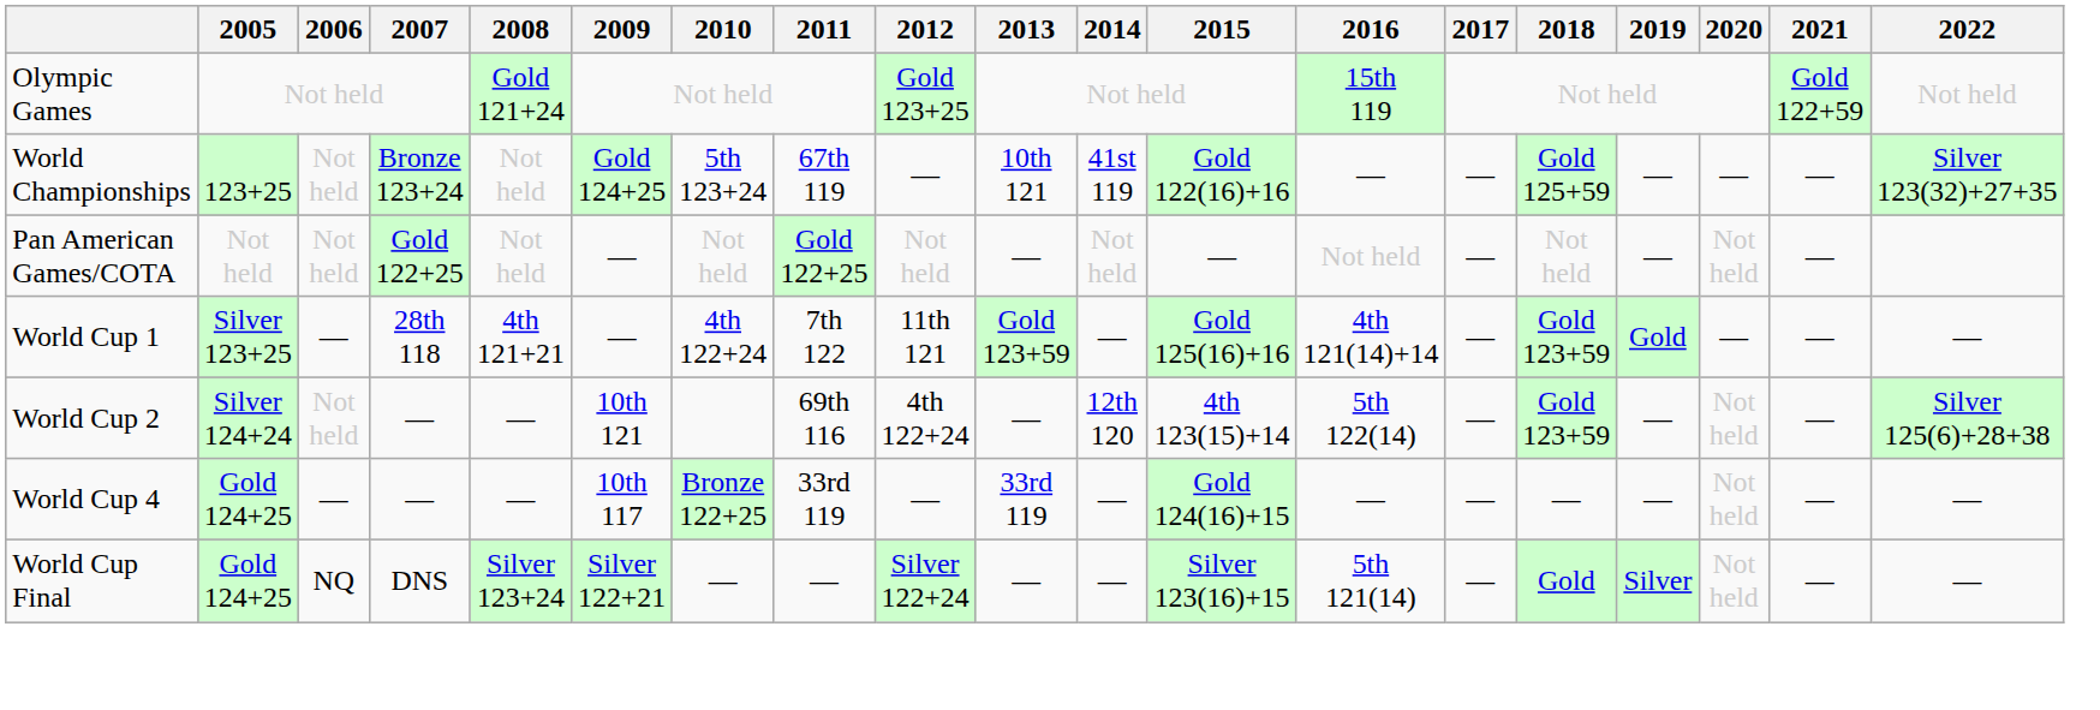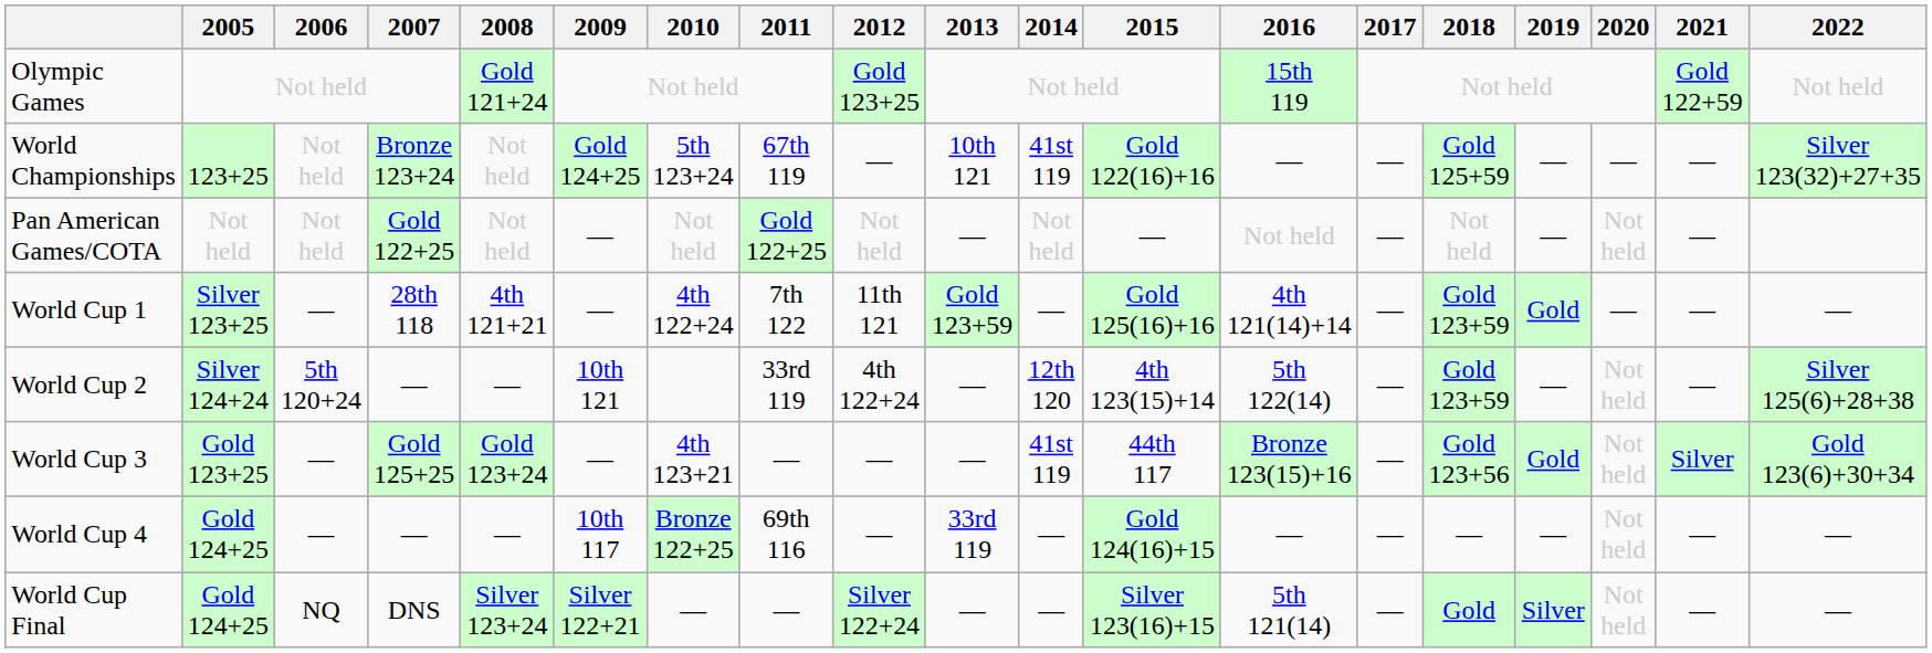 <table class="wikitable" style="font-size: 95%; text-align: center">
 <tr>
 <th></th>
 <th>2005</th>
 <th>2006</th>
 <th>2007</th>
 <th>2008</th>
 <th>2009</th>
 <th>2010</th>
 <th>2011</th>
 <th>2012</th>
 <th>2013</th>
 <th>2014</th>
 <th>2015</th>
 <th>2016</th>
 <th>2017</th>
 <th>2018</th>
 <th>2019</th>
 <th>2020</th>
 <th>2021</th>
 <th>2022</th>
 </tr>
 <tr>
 <td style="text-align: left">Olympic Games</td>
 <td colspan="3" style="color:#ccc;">Not held</td>
 <td style="background:#cfc;"> <a href='#'>Gold</a><br>121+24</td>
 <td colspan="3" style="color:#ccc;">Not held</td>
 <td style="background:#cfc;"> <a href='#'>Gold</a><br>123+25</td>
 <td colspan="3" style="color:#ccc;">Not held</td>
 <td style="background:#cfc;"><a href='#'>15th</a><br>119</td>
 <td colspan="4" style="color:#ccc;">Not held</td>
 <td style="background:#cfc;"><a href='#'>Gold</a><br>122+59</td>
 <td colspan="1" style="color:#ccc;">Not held</td>
 </tr>
 <tr>
 <td style="text-align: left">World Championships</td>
 <td style="background:#cfc;"><br>123+25</td>
 <td style="color:#ccc;">Not held</td>
 <td style="background:#cfc;"> <a href='#'>Bronze</a><br>123+24</td>
 <td style="color:#ccc;">Not held</td>
 <td style="background:#cfc;"> <a href='#'>Gold</a><br>124+25</td>
 <td><a href='#'>5th</a><br>123+24</td>
 <td><a href='#'>67th</a><br>119</td>
 <td>—</td>
 <td><a href='#'>10th</a><br>121</td>
 <td><a href='#'>41st</a><br>119</td>
 <td style="background:#cfc;"> <a href='#'>Gold</a><br>122(16)+16</td>
 <td>—</td>
 <td>—</td>
 <td style="background:#cfc;"> <a href='#'>Gold</a><br>125+59</td>
 <td>—</td>
 <td>—</td>
 <td>—</td>
 <td style="background:#cfc;"> <a href='#'>Silver</a><br>123(32)+27+35</td>
 </tr>
 <tr>
 <td style="text-align: left">Pan American Games/COTA</td>
 <td style="color:#ccc;">Not held</td>
 <td style="color:#ccc;">Not held</td>
 <td style="background:#cfc;"> <a href='#'>Gold</a><br>122+25</td>
 <td style="color:#ccc;">Not held</td>
 <td>—</td>
 <td style="color:#ccc;">Not held</td>
 <td style="background:#cfc;"> <a href='#'>Gold</a><br>122+25</td>
 <td style="color:#ccc;">Not held</td>
 <td>—</td>
 <td style="color:#ccc;">Not held</td>
 <td>—</td>
 <td style="color:#ccc;">Not held</td>
 <td>—</td>
 <td style="color:#ccc;">Not held</td>
 <td>—</td>
 <td style="color:#ccc;">Not held</td>
 <td>—</td>
 </tr>
 <tr>
 <td style="text-align: left">World Cup 1</td>
 <td style="background:#cfc;"> <a href='#'>Silver</a><br>123+25</td>
 <td>—</td>
 <td><a href='#'>28th</a><br>118</td>
 <td><a href='#'>4th</a><br>121+21</td>
 <td>—</td>
 <td><a href='#'>4th</a><br>122+24</td>
 <td>7th<br> 122</td>
 <td>11th<br> 121</td>
 <td style="background:#cfc;"> <a href='#'>Gold</a><br>123+59</td>
 <td>—</td>
 <td style="background:#cfc;"> <a href='#'>Gold</a><br>125(16)+16</td>
 <td><a href='#'>4th</a><br>121(14)+14</td>
 <td>—</td>
 <td style="background:#cfc;"> <a href='#'>Gold</a><br>123+59</td>
 <td style="background:#cfc;"> <a href='#'>Gold</a></td>
 <td>—</td>
 <td>—</td>
 <td>—</td>
 </tr>
 <tr>
 <td style="text-align: left">World Cup 2</td>
 <td style="background:#cfc;"> <a href='#'>Silver</a><br>124+24</td>
-<td style="color:#ccc;">Not held</td>
+<td><a href='#'>5th</a><br>120+24</td>
 <td>—</td>
 <td>—</td>
 <td><a href='#'>10th</a><br>121</td>
 <td></td>
-<td>69th <br> 116</td>
+<td>33rd <br> 119</td>
 <td>4th <br> 122+24</td>
 <td>—</td>
 <td><a href='#'>12th</a><br>120</td>
 <td><a href='#'>4th</a><br>123(15)+14</td>
 <td><a href='#'>5th</a><br>122(14)</td>
 <td>—</td>
 <td style="background:#cfc;"> <a href='#'>Gold</a><br>123+59</td>
 <td>—</td>
 <td style="color:#ccc;">Not held</td>
 <td>—</td>
 <td style="background:#cfc;"> <a href='#'>Silver</a><br>125(6)+28+38</td>
 </tr>
 <tr>
+<td style="text-align: left">World Cup 3</td>
+<td style="background:#cfc;"> <a href='#'>Gold</a><br>123+25</td>
+<td>—</td>
+<td style="background:#cfc;"> <a href='#'>Gold</a><br>125+25</td>
+<td style="background:#cfc;"> <a href='#'>Gold</a><br>123+24</td>
+<td>—</td>
+<td><a href='#'>4th</a><br>123+21</td>
+<td>—</td>
+<td>—</td>
+<td>—</td>
+<td><a href='#'>41st</a><br>119</td>
+<td><a href='#'>44th</a><br>117</td>
+<td style="background:#cfc;"> <a href='#'>Bronze</a><br>123(15)+16</td>
+<td>—</td>
+<td style="background:#cfc;"> <a href='#'>Gold</a><br>123+56</td>
+<td style="background:#cfc;"> <a href='#'>Gold</a></td>
+<td style="color:#ccc;">Not held</td>
+<td style="background:#cfc;"> <a href='#'>Silver</a></td>
+<td style="background:#cfc;"> <a href='#'>Gold</a><br>123(6)+30+34</td>
+</tr>
+<tr>
 <td style="text-align: left">World Cup 4</td>
 <td style="background:#cfc;"> <a href='#'>Gold</a><br>124+25</td>
 <td>—</td>
 <td>—</td>
 <td>—</td>
 <td><a href='#'>10th</a><br>117</td>
 <td style="background:#cfc;"> <a href='#'>Bronze</a><br>122+25</td>
-<td>33rd <br> 119</td>
+<td>69th <br> 116</td>
 <td>—</td>
 <td><a href='#'>33rd</a><br>119</td>
 <td>—</td>
 <td style="background:#cfc;"> <a href='#'>Gold</a><br>124(16)+15</td>
 <td>—</td>
 <td>—</td>
 <td>—</td>
 <td>—</td>
 <td style="color:#ccc;">Not held</td>
 <td>—</td>
 <td>—</td>
 </tr>
 <tr>
 <td style="text-align: left">World Cup Final</td>
 <td style="background:#cfc;"> <a href='#'>Gold</a><br>124+25</td>
 <td>NQ</td>
 <td>DNS</td>
 <td style="background:#cfc;"> <a href='#'>Silver</a><br>123+24</td>
 <td style="background:#cfc;"> <a href='#'>Silver</a><br>122+21</td>
 <td>—</td>
 <td>—</td>
 <td style="background:#cfc;"> <a href='#'>Silver</a><br>122+24</td>
 <td>—</td>
 <td>—</td>
 <td style="background:#cfc;"> <a href='#'>Silver</a><br>123(16)+15</td>
 <td><a href='#'>5th</a><br>121(14)</td>
 <td>—</td>
 <td style="background:#cfc;"> <a href='#'>Gold</a></td>
 <td style="background:#cfc;"> <a href='#'>Silver</a></td>
 <td style="color:#ccc;">Not held</td>
 <td>—</td>
 <td>—</td>
 </tr>
 </table>
